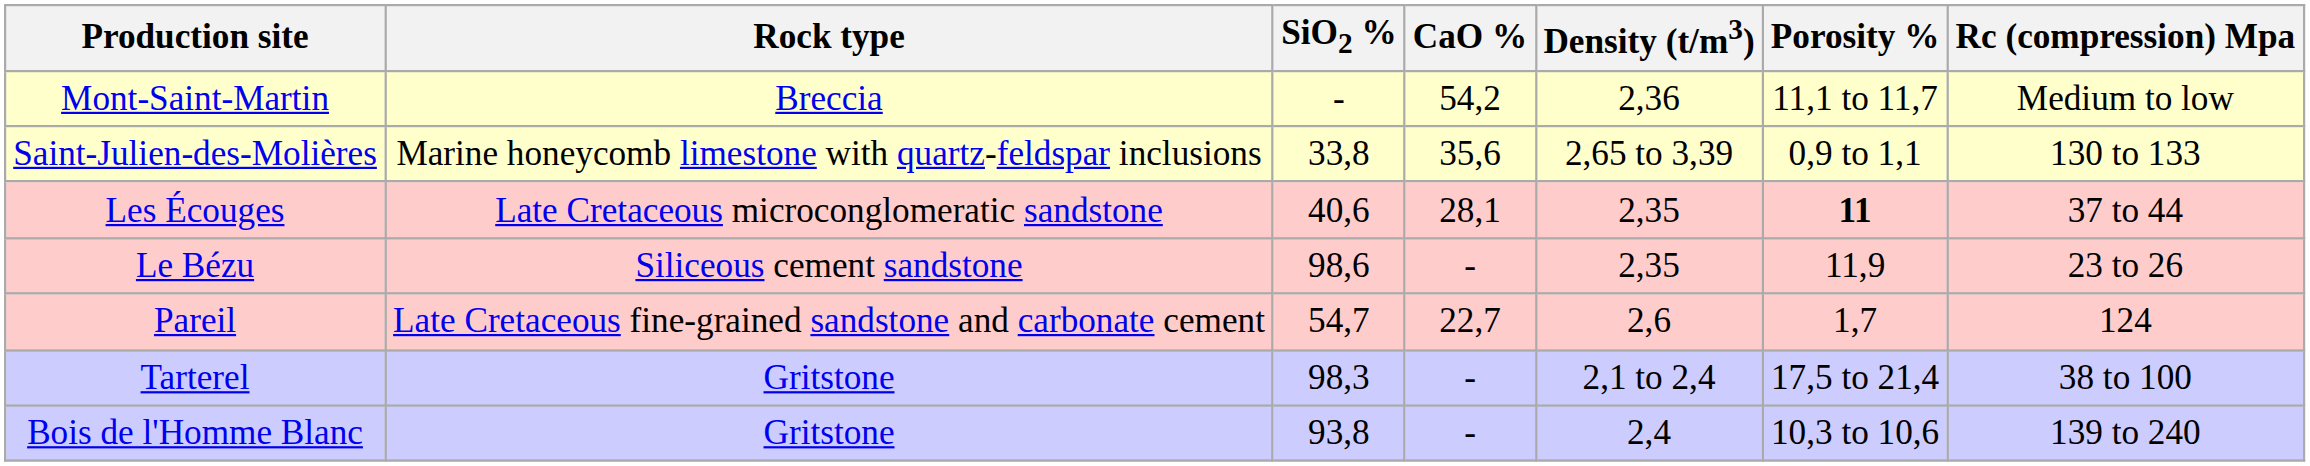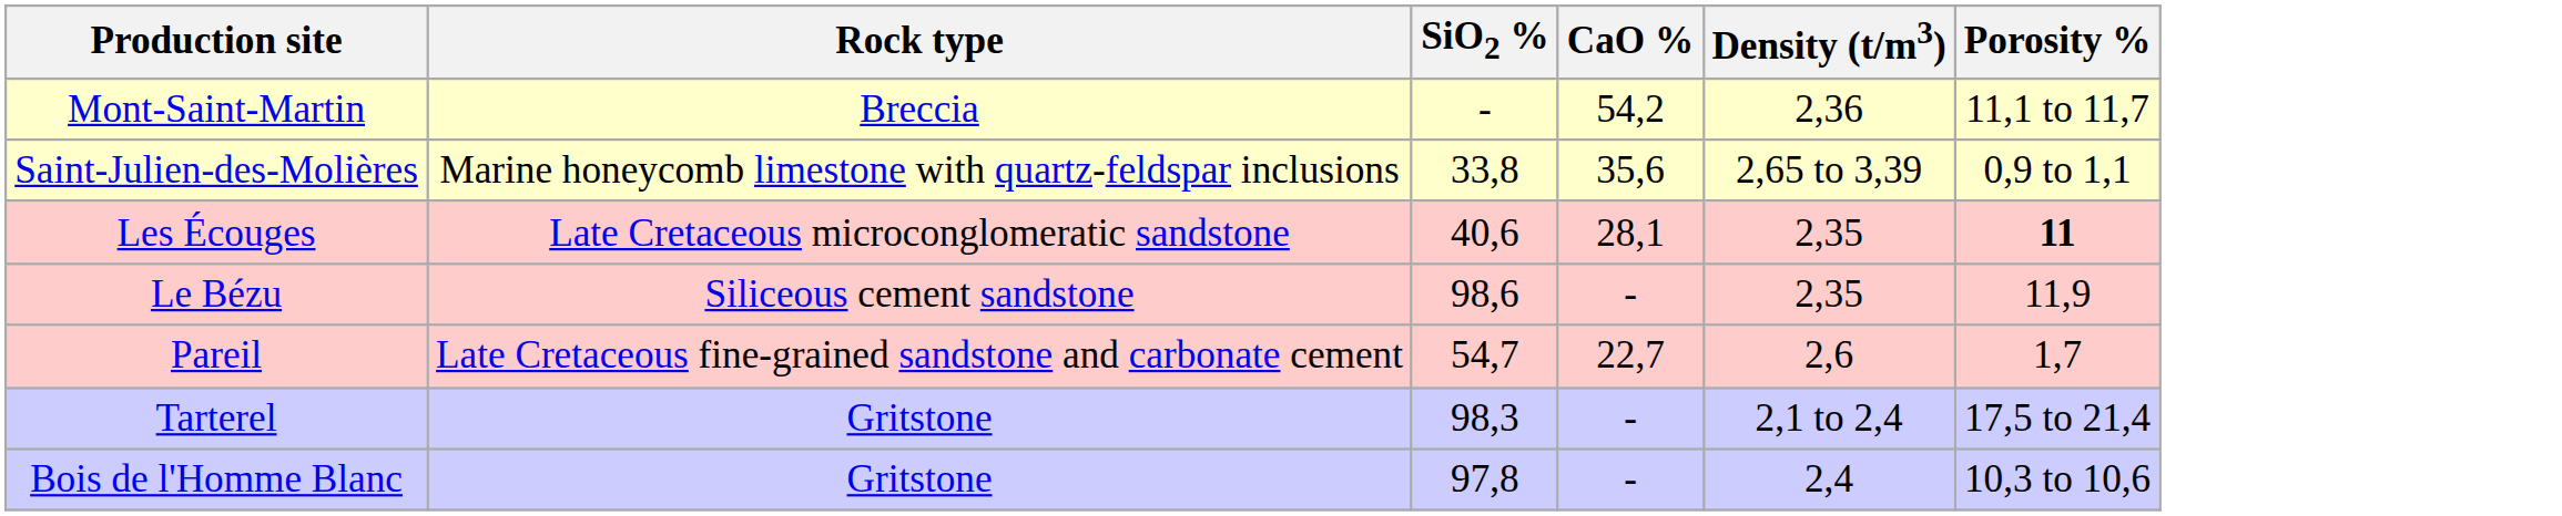 <table class="wikitable sortable centre">
 <tr>
 <th>Production site</th>
 <th>Rock type</th>
 <th>SiO<sub>2</sub> %</th>
 <th>CaO %</th>
 <th>Density (t/m<sup>3</sup>)</th>
 <th>Porosity %</th>
-<th>Rc (compression) Mpa</th>
 </tr>
 <tr bgcolor="#FFFFCC" align="center">
 <td><a href='#'>Mont-Saint-Martin</a></td>
 <td><a href='#'>Breccia</a></td>
 <td>-</td>
 <td>54,2</td>
 <td>2,36</td>
 <td>11,1 to 11,7</td>
-<td>Medium to low</td>
 </tr>
 <tr bgcolor="#FFFFCC" align="center">
 <td><a href='#'>Saint-Julien-des-Molières</a></td>
 <td>Marine honeycomb <a href='#'>limestone</a> with <a href='#'>quartz</a>-<a href='#'>feldspar</a> inclusions</td>
 <td>33,8</td>
 <td>35,6</td>
 <td>2,65 to 3,39</td>
 <td>0,9 to 1,1</td>
-<td>130 to 133</td>
 </tr>
 <tr bgcolor="#FFCCCC" align="center">
 <td><a href='#'>Les Écouges</a></td>
 <td><a href='#'>Late Cretaceous</a> microconglomeratic <a href='#'>sandstone</a></td>
 <td>40,6</td>
 <td>28,1</td>
 <td>2,35</td>
 <td><strong>11</strong></td>
-<td>37 to 44</td>
 </tr>
 <tr bgcolor="#FFCCCC" align="center">
 <td><a href='#'>Le Bézu</a></td>
 <td><a href='#'>Siliceous</a> cement <a href='#'>sandstone</a></td>
 <td>98,6</td>
 <td>-</td>
 <td>2,35</td>
 <td>11,9</td>
-<td>23 to 26</td>
 </tr>
 <tr bgcolor="#FFCCCC" align="center">
 <td><a href='#'>Pareil</a></td>
 <td><a href='#'>Late Cretaceous</a> fine-grained <a href='#'>sandstone</a> and <a href='#'>carbonate</a> cement</td>
 <td>54,7</td>
 <td>22,7</td>
 <td>2,6</td>
 <td>1,7</td>
-<td>124</td>
 </tr>
 <tr bgcolor="#CCCCFF" align="center">
 <td><a href='#'>Tarterel</a></td>
 <td><a href='#'>Gritstone</a></td>
 <td>98,3</td>
 <td>-</td>
 <td>2,1 to 2,4</td>
 <td>17,5 to 21,4</td>
-<td>38 to 100</td>
 </tr>
 <tr bgcolor="#CCCCFF" align="center">
 <td><a href='#'>Bois de l'Homme Blanc</a></td>
 <td><a href='#'>Gritstone</a></td>
-<td>93,8</td>
+<td>97,8</td>
 <td>-</td>
 <td>2,4</td>
 <td>10,3 to 10,6</td>
-<td>139 to 240</td>
 </tr>
 </table>
